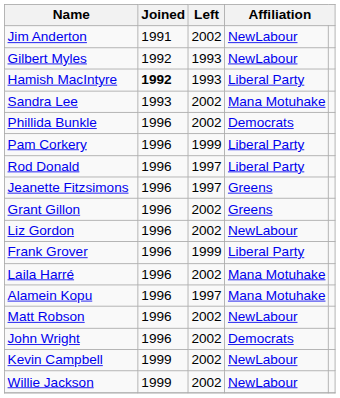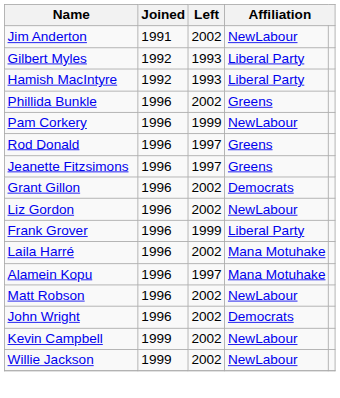 <table class="wikitable sortable" border="1">
 <tr>
 <th width="150">Name</th>
 <th>Joined</th>
 <th>Left</th>
 <th colspan=2>Affiliation</th>
 </tr>
 <tr>
 <td><a href='#'>Jim Anderton</a></td>
 <td>1991</td>
 <td>2002</td>
 <td><a href='#'>NewLabour</a></td>
 <td bgcolor=></td>
 </tr>
 <tr>
 <td><a href='#'>Gilbert Myles</a></td>
 <td>1992</td>
 <td>1993</td>
-<td><a href='#'>NewLabour</a></td>
+<td><a href='#'>Liberal Party</a></td>
 <td bgcolor=></td>
 </tr>
 <tr>
 <td><a href='#'>Hamish MacIntyre</a></td>
-<td><strong>1992</strong></td>
+<td>1992</td>
 <td>1993</td>
 <td><a href='#'>Liberal Party</a></td>
-<td bgcolor=></td>
-</tr>
-<tr>
-<td><a href='#'>Sandra Lee</a></td>
-<td>1993</td>
-<td>2002</td>
-<td><a href='#'>Mana Motuhake</a></td>
 <td bgcolor=></td>
 </tr>
 <tr>
 <td><a href='#'>Phillida Bunkle</a></td>
 <td>1996</td>
 <td>2002</td>
-<td><a href='#'>Democrats</a></td>
+<td><a href='#'>Greens</a></td>
 <td bgcolor=></td>
 </tr>
 <tr>
 <td><a href='#'>Pam Corkery</a></td>
 <td>1996</td>
 <td>1999</td>
-<td><a href='#'>Liberal Party</a></td>
+<td><a href='#'>NewLabour</a></td>
 <td bgcolor=></td>
 </tr>
 <tr>
 <td><a href='#'>Rod Donald</a></td>
 <td>1996</td>
 <td>1997</td>
-<td><a href='#'>Liberal Party</a></td>
+<td><a href='#'>Greens</a></td>
 <td bgcolor=></td>
 </tr>
 <tr>
 <td><a href='#'>Jeanette Fitzsimons</a></td>
 <td>1996</td>
 <td>1997</td>
 <td><a href='#'>Greens</a></td>
 <td bgcolor=></td>
 </tr>
 <tr>
 <td><a href='#'>Grant Gillon</a></td>
 <td>1996</td>
 <td>2002</td>
-<td><a href='#'>Greens</a></td>
+<td><a href='#'>Democrats</a></td>
 <td bgcolor=></td>
 </tr>
 <tr>
 <td><a href='#'>Liz Gordon</a></td>
 <td>1996</td>
 <td>2002</td>
 <td><a href='#'>NewLabour</a></td>
 <td bgcolor=></td>
 </tr>
 <tr>
 <td><a href='#'>Frank Grover</a></td>
 <td>1996</td>
 <td>1999</td>
 <td><a href='#'>Liberal Party</a></td>
 <td bgcolor=></td>
 </tr>
 <tr>
 <td><a href='#'>Laila Harré</a></td>
 <td>1996</td>
 <td>2002</td>
 <td><a href='#'>Mana Motuhake</a></td>
 <td bgcolor=></td>
 </tr>
 <tr>
 <td><a href='#'>Alamein Kopu</a></td>
 <td>1996</td>
 <td>1997</td>
 <td><a href='#'>Mana Motuhake</a></td>
 <td bgcolor=></td>
 </tr>
 <tr>
 <td><a href='#'>Matt Robson</a></td>
 <td>1996</td>
 <td>2002</td>
 <td><a href='#'>NewLabour</a></td>
 <td bgcolor=></td>
 </tr>
 <tr>
 <td><a href='#'>John Wright</a></td>
 <td>1996</td>
 <td>2002</td>
 <td><a href='#'>Democrats</a></td>
 <td bgcolor=></td>
 </tr>
 <tr>
 <td><a href='#'>Kevin Campbell</a></td>
 <td>1999</td>
 <td>2002</td>
 <td><a href='#'>NewLabour</a></td>
 <td bgcolor=></td>
 </tr>
 <tr>
 <td><a href='#'>Willie Jackson</a></td>
 <td>1999</td>
 <td>2002</td>
 <td><a href='#'>NewLabour</a></td>
 <td bgcolor=></td>
 </tr>
 <tr>
 </tr>
 </table>
